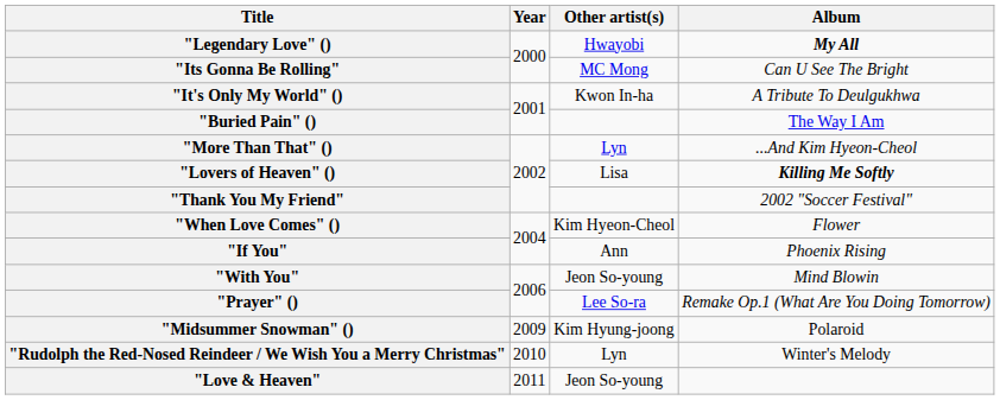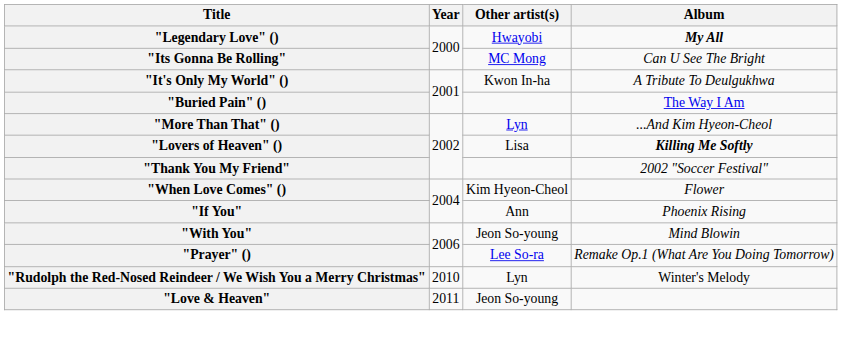 <table class="wikitable plainrowheaders" style="text-align:center;">
 <tr>
 <th scope="col">Title</th>
 <th scope="col">Year</th>
 <th scope="col">Other artist(s)</th>
 <th scope="col">Album</th>
 </tr>
 <tr>
 <th scope="row">"Legendary Love" ()</th>
 <td rowspan="2">2000</td>
 <td><a href='#'>Hwayobi</a></td>
 <td><strong><em>My All</em></strong></td>
 </tr>
 <tr>
 <th scope="row">"Its Gonna Be Rolling"</th>
 <td><a href='#'>MC Mong</a></td>
 <td><em>Can U See The Bright</em></td>
 </tr>
 <tr>
 <th scope="row">"It's Only My World" ()</th>
 <td rowspan="2">2001</td>
 <td>Kwon In-ha</td>
 <td><em>A Tribute To Deulgukhwa</em></td>
 </tr>
 <tr>
 <th scope="row">"Buried Pain" ()</th>
 <td></td>
 <td></em><a href='#'>The Way I Am</a><em></td>
 </tr>
 <tr>
 <th scope="row">"More Than That" ()</th>
 <td rowspan="3">2002</td>
 <td><a href='#'>Lyn</a></td>
 <td><em>...And Kim Hyeon-Cheol</em></td>
 </tr>
 <tr>
 <th scope="row">"Lovers of Heaven" ()</th>
 <td>Lisa</td>
 <td><strong><em>Killing Me Softly</em></strong></td>
 </tr>
 <tr>
 <th scope="row">"Thank You My Friend"</th>
 <td></td>
 <td><em>2002 "Soccer Festival"</em></td>
 </tr>
 <tr>
 <th scope="row">"When Love Comes" ()</th>
 <td rowspan="2">2004</td>
 <td>Kim Hyeon-Cheol</td>
 <td><em>Flower</em></td>
 </tr>
 <tr>
 <th scope="row">"If You"</th>
 <td>Ann</td>
 <td><em>Phoenix Rising</em></td>
 </tr>
 <tr>
 <th scope="row">"With You"</th>
 <td rowspan="2">2006</td>
 <td>Jeon So-young</td>
 <td><em>Mind Blowin<strong></td>
 </tr>
 <tr>
 <th scope="row">"Prayer" ()</th>
 <td><a href='#'>Lee So-ra</a></td>
 <td><em>Remake Op.1 (What Are You Doing Tomorrow)</em></td>
 </tr>
 <tr>
-<th scope="row">"Midsummer Snowman" ()</th>
-<td>2009</td>
-<td>Kim Hyung-joong</td>
-<td></em>Polaroid<em></td>
-</tr>
-<tr>
 <th scope="row">"Rudolph the Red-Nosed Reindeer / We Wish You a Merry Christmas"</th>
 <td>2010</td>
 <td>Lyn</td>
 <td></em>Winter's Melody<em></td>
 </tr>
 <tr>
 <th scope="row">"Love & Heaven"</th>
 <td>2011</td>
 <td>Jeon So-young</td>
 <td></td>
 </tr>
 </table>
